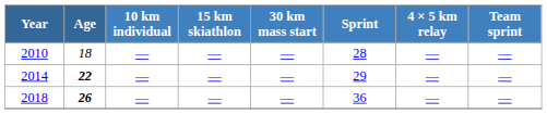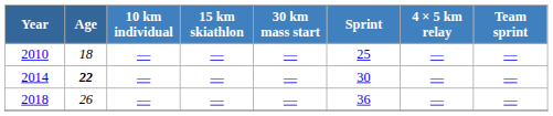 <table class="wikitable" style="font-size:95%; text-align:center; border:grey solid 1px; border-collapse:collapse; background:#ffffff;">
 <tr>
 <th style="background-color:#369; color:white; width:60px;"> Year </th>
 <th style="background-color:#369; color:white; width:40px;"> Age </th>
 <th style="background-color:#4180be; color:white; width:75px;"> 10 km <br> individual </th>
 <th style="background-color:#4180be; color:white; width:75px;"> 15 km <br> skiathlon </th>
 <th style="background-color:#4180be; color:white; width:75px;"> 30 km <br> mass start </th>
 <th style="background-color:#4180be; color:white; width:75px;"> Sprint </th>
 <th style="background-color:#4180be; color:white; width:75px;"> 4 × 5 km <br> relay </th>
 <th style="background-color:#4180be; color:white; width:75px;"> Team <br> sprint </th>
 </tr>
 <tr>
 <td><a href='#'>2010</a></td>
 <td><em>18</em></td>
 <td><a href='#'>—</a></td>
 <td><a href='#'>—</a></td>
 <td><a href='#'>—</a></td>
-<td><a href='#'>28</a></td>
+<td><a href='#'>25</a></td>
 <td><a href='#'>—</a></td>
 <td><a href='#'>—</a></td>
 </tr>
 <tr>
 <td><a href='#'>2014</a></td>
 <td><strong><em>22</em></strong></td>
 <td><a href='#'>—</a></td>
 <td><a href='#'>—</a></td>
 <td><a href='#'>—</a></td>
-<td><a href='#'>29</a></td>
+<td><a href='#'>30</a></td>
 <td><a href='#'>—</a></td>
 <td><a href='#'>—</a></td>
 </tr>
 <tr>
 <td><a href='#'>2018</a></td>
-<td><strong><em>26</em></strong></td>
+<td><em>26</em></td>
 <td><a href='#'>—</a></td>
 <td><a href='#'>—</a></td>
 <td><a href='#'>—</a></td>
 <td><a href='#'>36</a></td>
 <td><a href='#'>—</a></td>
 <td><a href='#'>—</a></td>
 </tr>
 <tr>
 </tr>
 </table>
